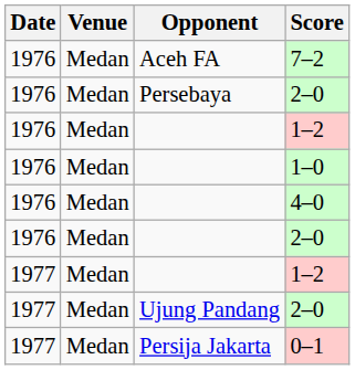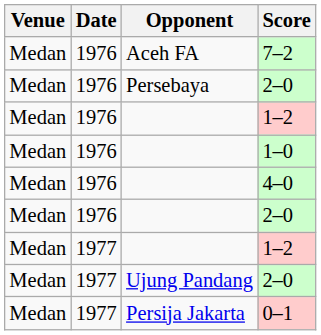 <table class="wikitable" style="text-align:left">
 <tr>
+<th>Venue</th>
 <th>Date</th>
-<th>Venue</th>
 <th>Opponent</th>
 <th>Score</th>
 </tr>
 <tr>
+<td>Medan</td>
 <td>1976</td>
-<td>Medan</td>
 <td> Aceh FA</td>
 <td bgcolor=ccffcc>7–2</td>
 </tr>
 <tr>
+<td>Medan</td>
 <td>1976</td>
-<td>Medan</td>
 <td> Persebaya</td>
 <td bgcolor=ccffcc>2–0</td>
 </tr>
 <tr>
+<td>Medan</td>
 <td>1976</td>
-<td>Medan</td>
 <td></td>
 <td bgcolor=ffcccc>1–2</td>
 </tr>
 <tr>
+<td>Medan</td>
 <td>1976</td>
-<td>Medan</td>
 <td></td>
 <td bgcolor=ccffcc>1–0</td>
 </tr>
 <tr>
+<td>Medan</td>
 <td>1976</td>
-<td>Medan</td>
 <td></td>
 <td bgcolor=ccffcc>4–0</td>
 </tr>
 <tr>
+<td>Medan</td>
 <td>1976</td>
-<td>Medan</td>
 <td></td>
 <td bgcolor=ccffcc>2–0</td>
 </tr>
 <tr>
+<td>Medan</td>
 <td>1977</td>
-<td>Medan</td>
 <td></td>
 <td bgcolor=ffcccc>1–2</td>
 </tr>
 <tr>
+<td>Medan</td>
 <td>1977</td>
-<td>Medan</td>
 <td> <a href='#'>Ujung Pandang</a></td>
 <td bgcolor=ccffcc>2–0</td>
 </tr>
 <tr>
+<td>Medan</td>
 <td>1977</td>
-<td>Medan</td>
 <td> <a href='#'>Persija Jakarta</a></td>
 <td bgcolor=ffcccc>0–1</td>
 </tr>
 </table>
